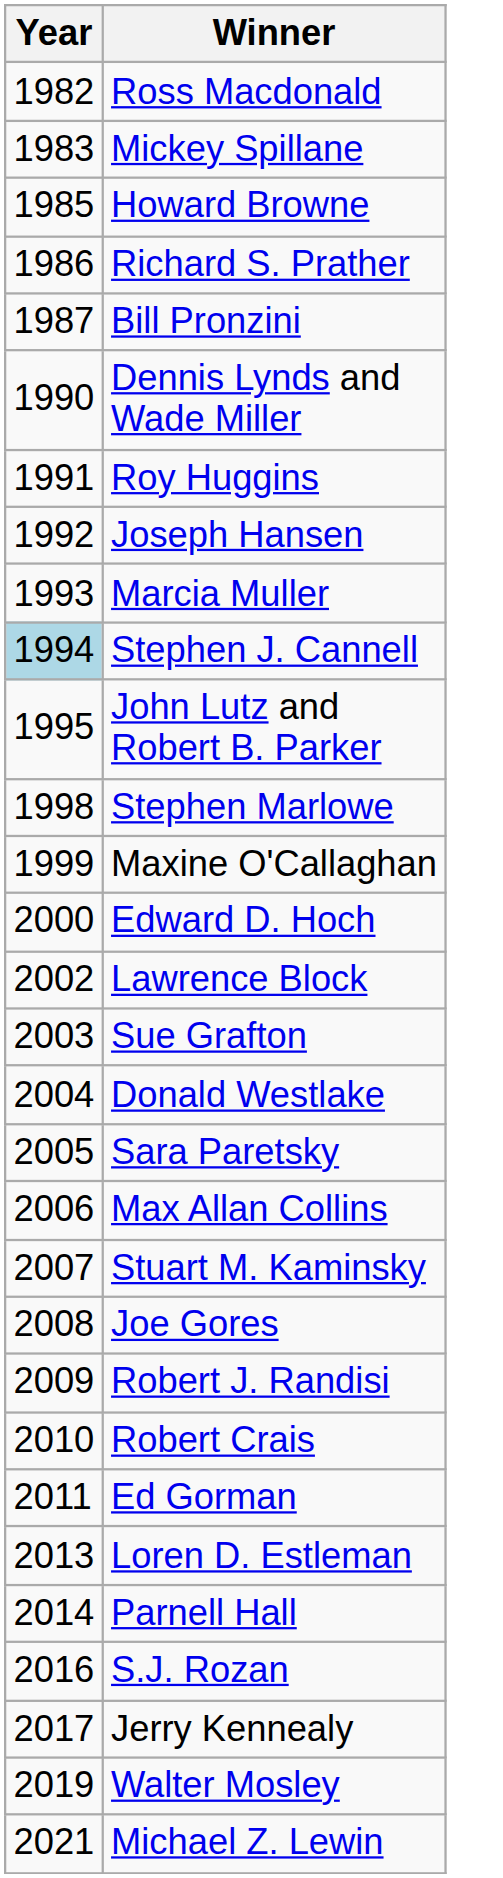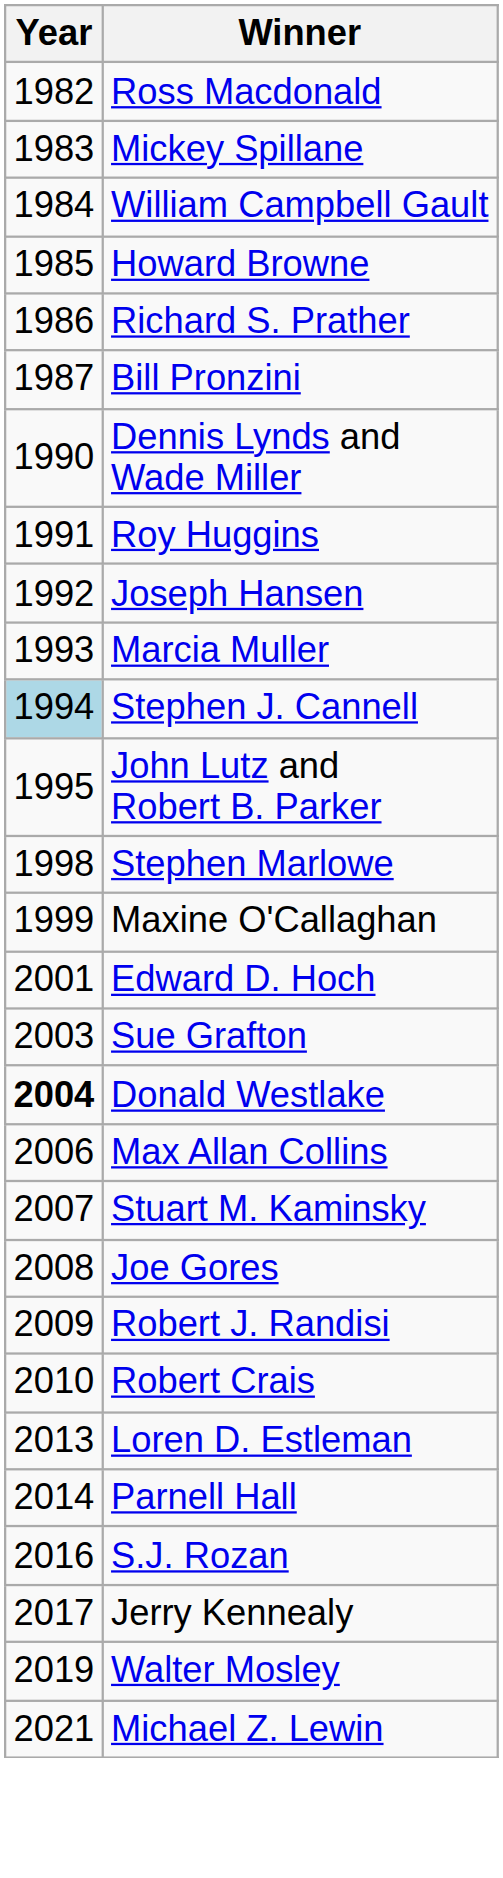 <table class="wikitable sortable">
 <tr>
 <th>Year</th>
 <th>Winner</th>
 </tr>
 <tr>
 <td>1982</td>
 <td><a href='#'>Ross Macdonald</a></td>
 </tr>
 <tr>
 <td>1983</td>
 <td><a href='#'>Mickey Spillane</a></td>
+</tr>
+<tr>
+<td>1984</td>
+<td><a href='#'>William Campbell Gault</a></td>
 </tr>
 <tr>
 <td>1985</td>
 <td><a href='#'>Howard Browne</a></td>
 </tr>
 <tr>
 <td>1986</td>
 <td><a href='#'>Richard S. Prather</a></td>
 </tr>
 <tr>
 <td>1987</td>
 <td><a href='#'>Bill Pronzini</a></td>
 </tr>
 <tr>
 <td>1990</td>
 <td><a href='#'>Dennis Lynds</a> and<br><a href='#'>Wade Miller</a></td>
 </tr>
 <tr>
 <td>1991</td>
 <td><a href='#'>Roy Huggins</a></td>
 </tr>
 <tr>
 <td>1992</td>
 <td><a href='#'>Joseph Hansen</a></td>
 </tr>
 <tr>
 <td>1993</td>
 <td><a href='#'>Marcia Muller</a></td>
 </tr>
 <tr>
 <td style="background: lightblue;">1994</td>
 <td><a href='#'>Stephen J. Cannell</a></td>
 </tr>
 <tr>
 <td>1995</td>
 <td><a href='#'>John Lutz</a> and<br><a href='#'>Robert B. Parker</a></td>
 </tr>
 <tr>
 <td>1998</td>
 <td><a href='#'>Stephen Marlowe</a></td>
 </tr>
 <tr>
 <td>1999</td>
 <td>Maxine O'Callaghan</td>
 </tr>
 <tr>
-<td>2000</td>
+<td>2001</td>
 <td><a href='#'>Edward D. Hoch</a></td>
-</tr>
-<tr>
-<td>2002</td>
-<td><a href='#'>Lawrence Block</a></td>
 </tr>
 <tr>
 <td>2003</td>
 <td><a href='#'>Sue Grafton</a></td>
 </tr>
 <tr>
-<td>2004</td>
+<td><strong>2004</strong></td>
 <td><a href='#'>Donald Westlake</a></td>
-</tr>
-<tr>
-<td>2005</td>
-<td><a href='#'>Sara Paretsky</a></td>
 </tr>
 <tr>
 <td>2006</td>
 <td><a href='#'>Max Allan Collins</a></td>
 </tr>
 <tr>
 <td>2007</td>
 <td><a href='#'>Stuart M. Kaminsky</a></td>
 </tr>
 <tr>
 <td>2008</td>
 <td><a href='#'>Joe Gores</a></td>
 </tr>
 <tr>
 <td>2009</td>
 <td><a href='#'>Robert J. Randisi</a></td>
 </tr>
 <tr>
 <td>2010</td>
 <td><a href='#'>Robert Crais</a></td>
-</tr>
-<tr>
-<td>2011</td>
-<td><a href='#'>Ed Gorman</a></td>
 </tr>
 <tr>
 <td>2013</td>
 <td><a href='#'>Loren D. Estleman</a></td>
 </tr>
 <tr>
 <td>2014</td>
 <td><a href='#'>Parnell Hall</a></td>
 </tr>
 <tr>
 <td>2016</td>
 <td><a href='#'>S.J. Rozan</a></td>
 </tr>
 <tr>
 <td>2017</td>
 <td>Jerry Kennealy</td>
 </tr>
 <tr>
 <td>2019</td>
 <td><a href='#'>Walter Mosley</a></td>
 </tr>
 <tr>
 <td>2021</td>
 <td><a href='#'>Michael Z. Lewin</a></td>
 </tr>
 </table>
